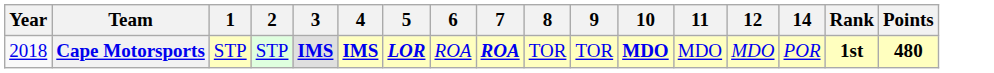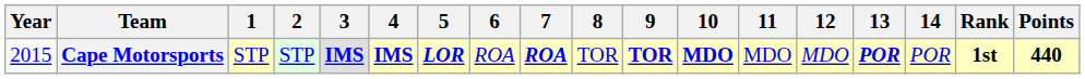 <table class="wikitable" style="text-align:center; font-size:85%">
 <tr>
 <th>Year</th>
 <th>Team</th>
 <th>1</th>
 <th>2</th>
 <th>3</th>
 <th>4</th>
 <th>5</th>
 <th>6</th>
 <th>7</th>
 <th>8</th>
 <th>9</th>
 <th>10</th>
 <th>11</th>
 <th>12</th>
+<th>13</th>
 <th>14</th>
 <th>Rank</th>
 <th>Points</th>
 </tr>
 <tr>
-<td><a href='#'>2018</a></td>
+<td><a href='#'>2015</a></td>
 <th nowrap><a href='#'>Cape Motorsports</a></th>
 <td style="background:#FFFFBF;"><a href='#'>STP</a><br></td>
 <td style="background:#DFFFDF;"><a href='#'>STP</a><br></td>
 <td style="background:#DFDFDF;"><strong><a href='#'>IMS</a></strong><br></td>
 <td style="background:#FFFFBF;"><strong><a href='#'>IMS</a></strong><br></td>
 <td style="background:#FFFFBF;"><strong><em><a href='#'>LOR</a></em></strong><br></td>
 <td style="background:#FFFFBF;"><em><a href='#'>ROA</a></em><br></td>
 <td style="background:#FFFFBF;"><strong><em><a href='#'>ROA</a></em><br></strong></td>
 <td style="background:#FFFFBF;"><a href='#'>TOR</a><br></td>
-<td style="background:#FFFFBF;"><a href='#'>TOR</a><br></td>
+<td style="background:#FFFFBF;"><strong><a href='#'>TOR</a><br></strong></td>
 <td style="background:#FFFFBF;"><strong><a href='#'>MDO</a></strong><br></td>
 <td style="background:#FFFFBF;"><a href='#'>MDO</a><br></td>
 <td style="background:#FFFFBF;"><em><a href='#'>MDO</a></em><br></td>
+<td style="background:#FFFFBF;"><strong><em><a href='#'>POR</a></em></strong><br></td>
 <td style="background:#FFFFBF;"><em><a href='#'>POR</a></em><br></td>
 <th style="background:#FFFFBF;">1st</th>
-<th style="background:#FFFFBF;">480</th>
+<th style="background:#FFFFBF;">440</th>
 </tr>
 </table>
